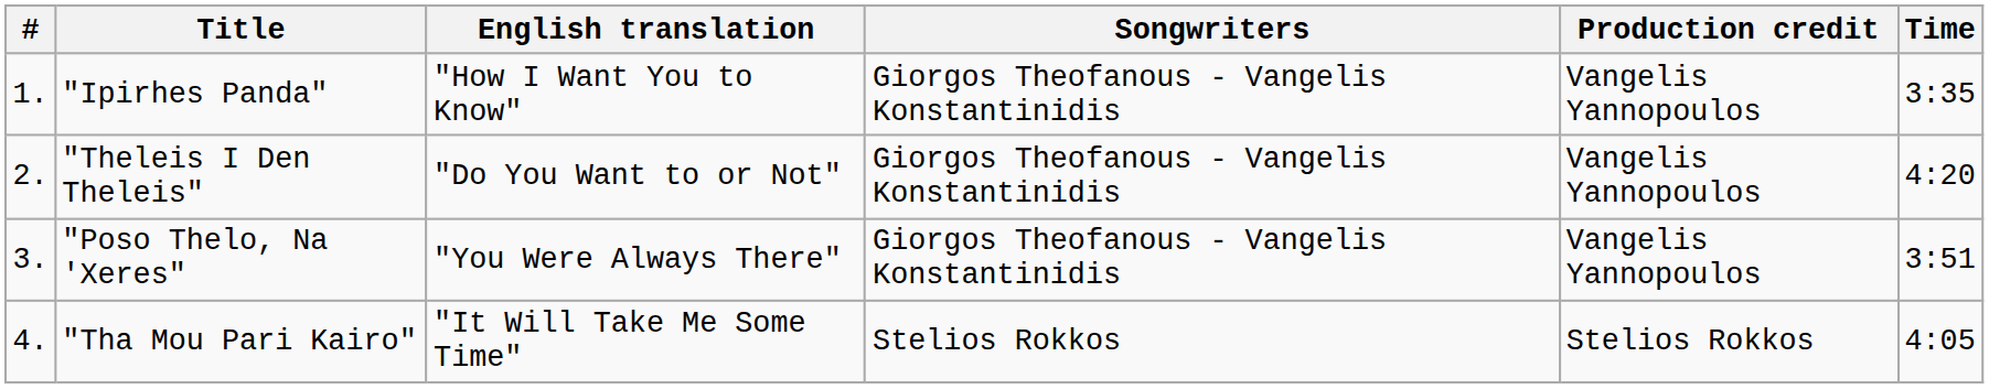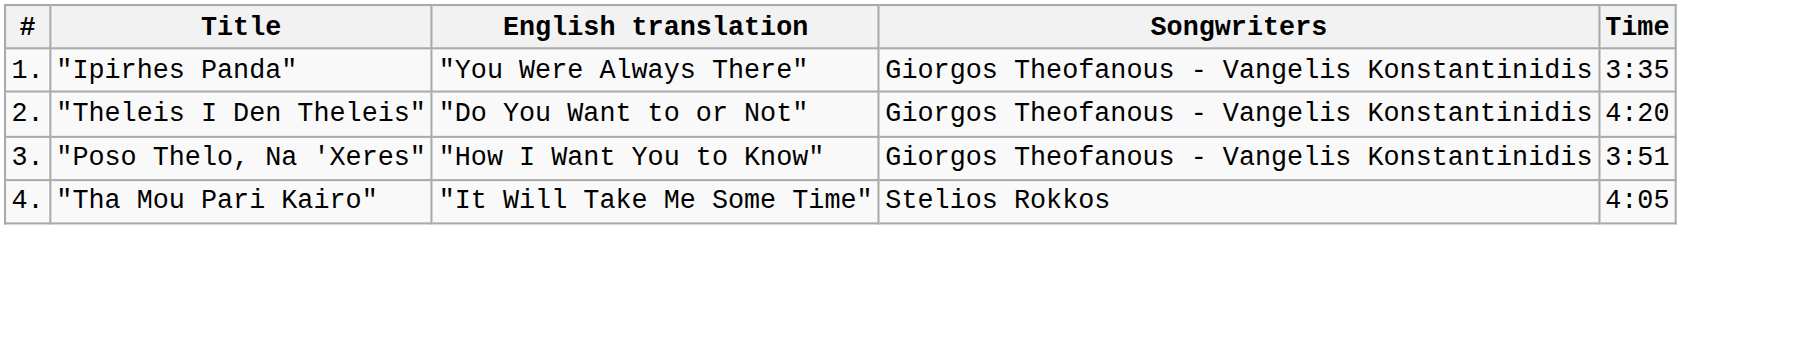 <table class="wikitable">
 <tr>
 <th>#</th>
 <th>Title</th>
 <th>English translation</th>
 <th>Songwriters</th>
-<th>Production credit</th>
 <th>Time</th>
 </tr>
 <tr>
 <td>1.</td>
 <td>"Ipirhes Panda"</td>
-<td>"How I Want You to Know"</td>
+<td>"You Were Always There"</td>
 <td>Giorgos Theofanous - Vangelis Konstantinidis</td>
-<td>Vangelis Yannopoulos</td>
 <td>3:35</td>
 </tr>
 <tr>
 <td>2.</td>
 <td>"Theleis I Den Theleis"</td>
 <td>"Do You Want to or Not"</td>
 <td>Giorgos Theofanous - Vangelis Konstantinidis</td>
-<td>Vangelis Yannopoulos</td>
 <td>4:20</td>
 </tr>
 <tr>
 <td>3.</td>
 <td>"Poso Thelo, Na 'Xeres"</td>
-<td>"You Were Always There"</td>
+<td>"How I Want You to Know"</td>
 <td>Giorgos Theofanous - Vangelis Konstantinidis</td>
-<td>Vangelis Yannopoulos</td>
 <td>3:51</td>
 </tr>
 <tr>
 <td>4.</td>
 <td>"Tha Mou Pari Kairo"</td>
 <td>"It Will Take Me Some Time"</td>
 <td>Stelios Rokkos</td>
-<td>Stelios Rokkos</td>
 <td>4:05</td>
 </tr>
 </table>
